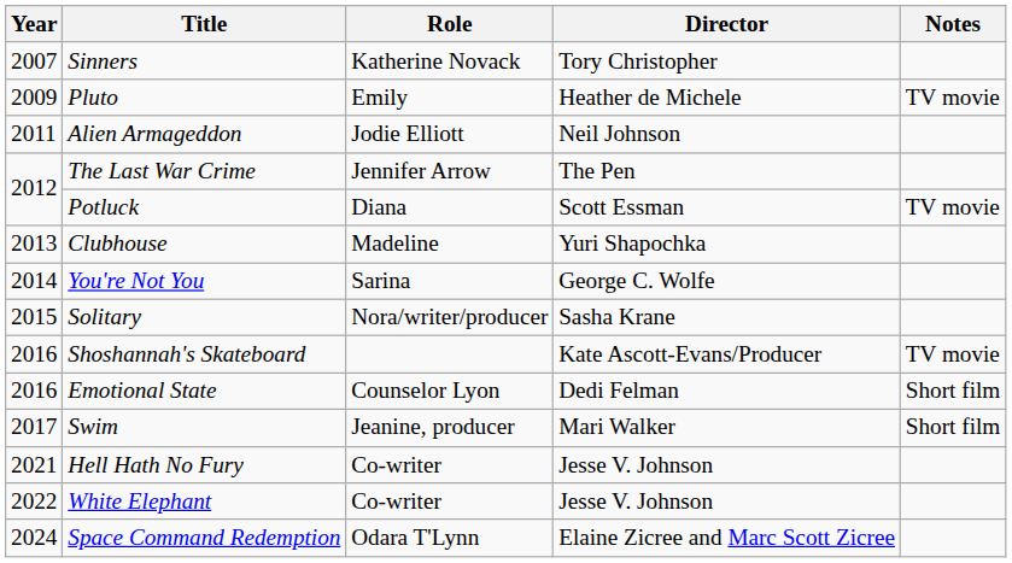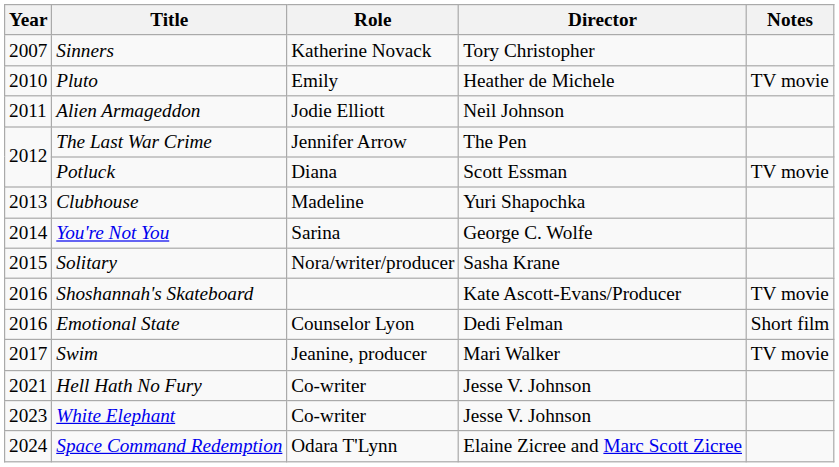 <table class="wikitable sortable">
 <tr>
 <th>Year</th>
 <th>Title</th>
 <th>Role</th>
 <th>Director</th>
 <th class="unsortable">Notes</th>
 </tr>
 <tr>
 <td>2007</td>
 <td><em>Sinners</em></td>
 <td>Katherine Novack</td>
 <td>Tory Christopher</td>
 <td></td>
 </tr>
 <tr>
-<td>2009</td>
+<td>2010</td>
 <td><em>Pluto</em></td>
 <td>Emily</td>
 <td>Heather de Michele</td>
 <td>TV movie</td>
 </tr>
 <tr>
 <td>2011</td>
 <td><em>Alien Armageddon</em></td>
 <td>Jodie Elliott</td>
 <td>Neil Johnson</td>
 <td></td>
 </tr>
 <tr>
 <td rowspan = "2">2012</td>
 <td><em>The Last War Crime</em></td>
 <td>Jennifer Arrow</td>
 <td>The Pen</td>
 <td></td>
 </tr>
 <tr>
 <td><em>Potluck</em></td>
 <td>Diana</td>
 <td>Scott Essman</td>
 <td>TV movie</td>
 </tr>
 <tr>
 <td>2013</td>
 <td><em>Clubhouse</em></td>
 <td>Madeline</td>
 <td>Yuri Shapochka</td>
 <td></td>
 </tr>
 <tr>
 <td>2014</td>
 <td><em><a href='#'>You're Not You</a></em></td>
 <td>Sarina</td>
 <td>George C. Wolfe</td>
 <td></td>
 </tr>
 <tr>
 <td>2015</td>
 <td><em>Solitary</em></td>
 <td>Nora/writer/producer</td>
 <td>Sasha Krane</td>
 </tr>
 <tr>
 <td>2016</td>
 <td><em>Shoshannah's Skateboard</em></td>
 <td></td>
 <td>Kate Ascott-Evans/Producer</td>
 <td>TV movie</td>
 </tr>
 <tr>
 <td>2016</td>
 <td><em>Emotional State</em></td>
 <td>Counselor Lyon</td>
 <td>Dedi Felman</td>
 <td>Short film</td>
 </tr>
 <tr>
 <td>2017</td>
 <td><em>Swim</em></td>
 <td>Jeanine, producer</td>
 <td>Mari Walker</td>
-<td>Short film</td>
+<td>TV movie</td>
 </tr>
 <tr>
 <td>2021</td>
 <td><em>Hell Hath No Fury</em></td>
 <td>Co-writer</td>
 <td>Jesse V. Johnson</td>
 <td></td>
 </tr>
 <tr>
-<td>2022</td>
+<td>2023</td>
 <td><em><a href='#'>White Elephant</a></em></td>
 <td>Co-writer</td>
 <td>Jesse V. Johnson</td>
 <td></td>
 </tr>
 <tr>
 <td>2024</td>
 <td><em><a href='#'>Space Command Redemption</a></em></td>
 <td>Odara T'Lynn</td>
 <td>Elaine Zicree and <a href='#'>Marc Scott Zicree</a></td>
 <td></td>
 </tr>
 </table>
